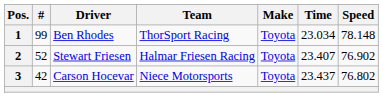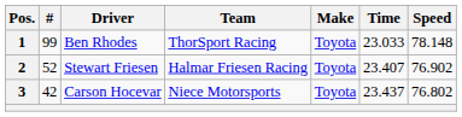 <table class="wikitable" style="font-size:95%">
 <tr>
 <th>Pos.</th>
 <th>#</th>
 <th>Driver</th>
 <th>Team</th>
 <th>Make</th>
 <th>Time</th>
 <th>Speed</th>
 </tr>
 <tr>
 <th>1</th>
 <td>99</td>
 <td><a href='#'>Ben Rhodes</a></td>
 <td><a href='#'>ThorSport Racing</a></td>
 <td><a href='#'>Toyota</a></td>
-<td>23.034</td>
+<td>23.033</td>
 <td>78.148</td>
 </tr>
 <tr>
 <th>2</th>
 <td>52</td>
 <td><a href='#'>Stewart Friesen</a></td>
 <td><a href='#'>Halmar Friesen Racing</a></td>
 <td><a href='#'>Toyota</a></td>
 <td>23.407</td>
 <td>76.902</td>
 </tr>
 <tr>
 <th>3</th>
 <td>42</td>
 <td><a href='#'>Carson Hocevar</a></td>
 <td><a href='#'>Niece Motorsports</a></td>
 <td><a href='#'>Toyota</a></td>
 <td>23.437</td>
 <td>76.802</td>
 </tr>
 <tr>
 <th colspan="7"></th>
 </tr>
 </table>
